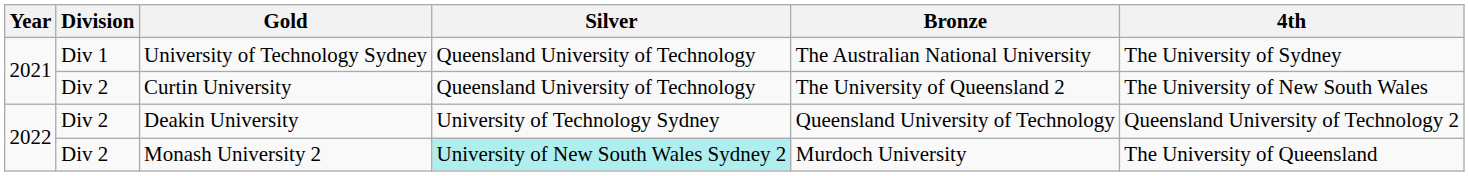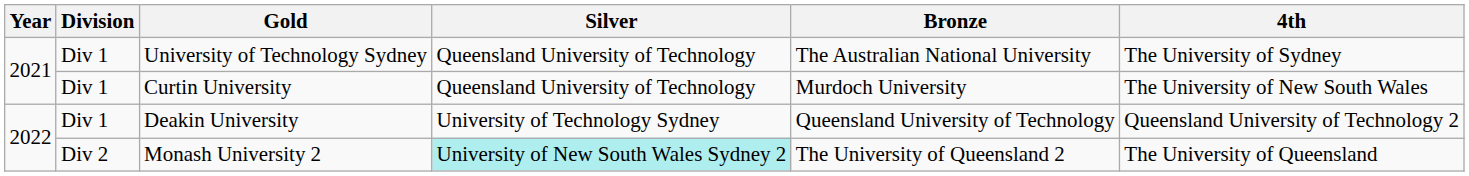 <table class="wikitable">
 <tr>
 <th>Year</th>
 <th>Division</th>
 <th>Gold</th>
 <th>Silver</th>
 <th>Bronze</th>
 <th>4th</th>
 </tr>
 <tr>
 <td rowspan="2">2021</td>
 <td>Div 1</td>
 <td>University of Technology Sydney</td>
 <td>Queensland University of Technology</td>
 <td>The Australian National University</td>
 <td>The University of Sydney</td>
 </tr>
 <tr>
-<td>Div 2</td>
+<td>Div 1</td>
 <td>Curtin University</td>
 <td>Queensland University of Technology</td>
-<td>The University of Queensland 2</td>
+<td>Murdoch University</td>
 <td>The University of New South Wales</td>
 </tr>
 <tr>
 <td rowspan="2">2022</td>
-<td>Div 2</td>
+<td>Div 1</td>
 <td>Deakin University</td>
 <td>University of Technology Sydney</td>
 <td>Queensland University of Technology</td>
 <td>Queensland University of Technology 2</td>
 </tr>
 <tr>
 <td>Div 2</td>
 <td>Monash University 2</td>
 <td style="background: paleturquoise;">University of New South Wales Sydney 2</td>
-<td>Murdoch University</td>
+<td>The University of Queensland 2</td>
 <td>The University of Queensland</td>
 </tr>
 </table>
